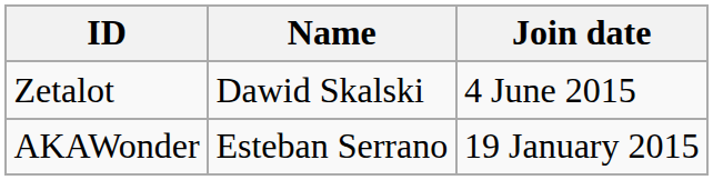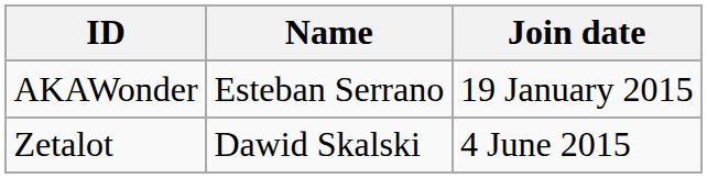 <table class="wikitable">
 <tr>
 <th>ID</th>
 <th>Name</th>
 <th>Join date</th>
 </tr>
 <tr>
+<td>AKAWonder</td>
+<td>Esteban Serrano</td>
+<td>19 January 2015</td>
+</tr>
+<tr>
 <td>Zetalot</td>
 <td>Dawid Skalski</td>
 <td>4 June 2015</td>
 </tr>
-<tr>
-<td>AKAWonder</td>
-<td>Esteban Serrano</td>
-<td>19 January 2015</td>
-</tr>
 </table>
